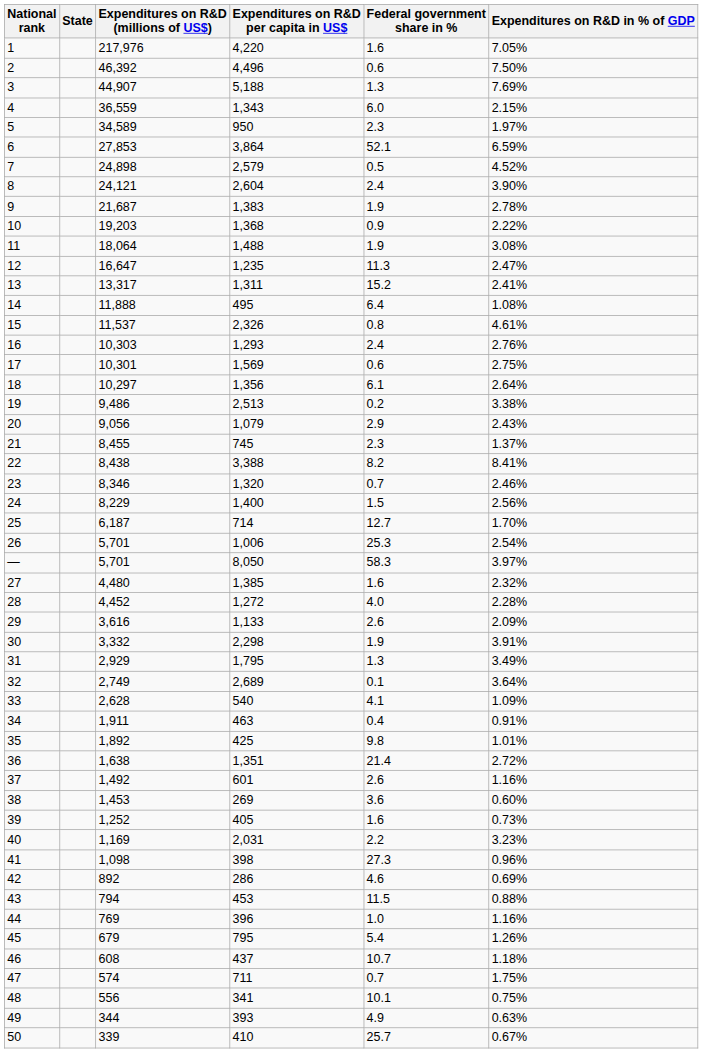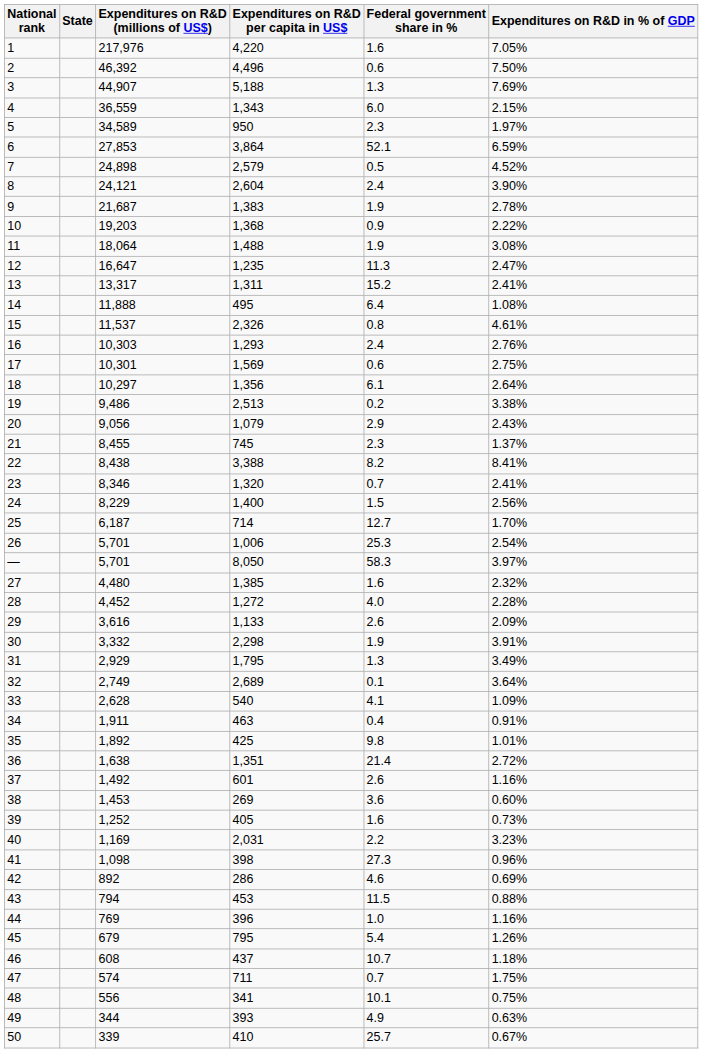 <table class="wikitable sortable" style="text-align: left">
 <tr>
 <th data-sort-type="number">National<br>rank</th>
 <th>State</th>
 <th>Expenditures on R&D <br>(millions of <a href='#'>US$</a>)</th>
 <th>Expenditures on R&D <br>per capita in <a href='#'>US$</a></th>
 <th>Federal government <br>share in %</th>
 <th>Expenditures on R&D in % of <a href='#'>GDP</a></th>
 </tr>
 <tr>
 <td>1</td>
 <td></td>
 <td>217,976</td>
 <td>4,220</td>
 <td>1.6</td>
 <td>7.05%</td>
 </tr>
 <tr>
 <td>2</td>
 <td></td>
 <td>46,392</td>
 <td>4,496</td>
 <td>0.6</td>
 <td>7.50%</td>
 </tr>
 <tr>
 <td>3</td>
 <td></td>
 <td>44,907</td>
 <td>5,188</td>
 <td>1.3</td>
 <td>7.69%</td>
 </tr>
 <tr>
 <td>4</td>
 <td></td>
 <td>36,559</td>
 <td>1,343</td>
 <td>6.0</td>
 <td>2.15%</td>
 </tr>
 <tr>
 <td>5</td>
 <td></td>
 <td>34,589</td>
 <td>950</td>
 <td>2.3</td>
 <td>1.97%</td>
 </tr>
 <tr>
 <td>6</td>
 <td></td>
 <td>27,853</td>
 <td>3,864</td>
 <td>52.1</td>
 <td>6.59%</td>
 </tr>
 <tr>
 <td>7</td>
 <td></td>
 <td>24,898</td>
 <td>2,579</td>
 <td>0.5</td>
 <td>4.52%</td>
 </tr>
 <tr>
 <td>8</td>
 <td></td>
 <td>24,121</td>
 <td>2,604</td>
 <td>2.4</td>
 <td>3.90%</td>
 </tr>
 <tr>
 <td>9</td>
 <td></td>
 <td>21,687</td>
 <td>1,383</td>
 <td>1.9</td>
 <td>2.78%</td>
 </tr>
 <tr>
 <td>10</td>
 <td></td>
 <td>19,203</td>
 <td>1,368</td>
 <td>0.9</td>
 <td>2.22%</td>
 </tr>
 <tr>
 <td>11</td>
 <td></td>
 <td>18,064</td>
 <td>1,488</td>
 <td>1.9</td>
 <td>3.08%</td>
 </tr>
 <tr>
 <td>12</td>
 <td></td>
 <td>16,647</td>
 <td>1,235</td>
 <td>11.3</td>
 <td>2.47%</td>
 </tr>
 <tr>
 <td>13</td>
 <td></td>
 <td>13,317</td>
 <td>1,311</td>
 <td>15.2</td>
 <td>2.41%</td>
 </tr>
 <tr>
 <td>14</td>
 <td></td>
 <td>11,888</td>
 <td>495</td>
 <td>6.4</td>
 <td>1.08%</td>
 </tr>
 <tr>
 <td>15</td>
 <td></td>
 <td>11,537</td>
 <td>2,326</td>
 <td>0.8</td>
 <td>4.61%</td>
 </tr>
 <tr>
 <td>16</td>
 <td></td>
 <td>10,303</td>
 <td>1,293</td>
 <td>2.4</td>
 <td>2.76%</td>
 </tr>
 <tr>
 <td>17</td>
 <td></td>
 <td>10,301</td>
 <td>1,569</td>
 <td>0.6</td>
 <td>2.75%</td>
 </tr>
 <tr>
 <td>18</td>
 <td></td>
 <td>10,297</td>
 <td>1,356</td>
 <td>6.1</td>
 <td>2.64%</td>
 </tr>
 <tr>
 <td>19</td>
 <td></td>
 <td>9,486</td>
 <td>2,513</td>
 <td>0.2</td>
 <td>3.38%</td>
 </tr>
 <tr>
 <td>20</td>
 <td></td>
 <td>9,056</td>
 <td>1,079</td>
 <td>2.9</td>
 <td>2.43%</td>
 </tr>
 <tr>
 <td>21</td>
 <td></td>
 <td>8,455</td>
 <td>745</td>
 <td>2.3</td>
 <td>1.37%</td>
 </tr>
 <tr>
 <td>22</td>
 <td></td>
 <td>8,438</td>
 <td>3,388</td>
 <td>8.2</td>
 <td>8.41%</td>
 </tr>
 <tr>
 <td>23</td>
 <td></td>
 <td>8,346</td>
 <td>1,320</td>
 <td>0.7</td>
-<td>2.46%</td>
+<td>2.41%</td>
 </tr>
 <tr>
 <td>24</td>
 <td></td>
 <td>8,229</td>
 <td>1,400</td>
 <td>1.5</td>
 <td>2.56%</td>
 </tr>
 <tr>
 <td>25</td>
 <td></td>
 <td>6,187</td>
 <td>714</td>
 <td>12.7</td>
 <td>1.70%</td>
 </tr>
 <tr>
 <td>26</td>
 <td></td>
 <td>5,701</td>
 <td>1,006</td>
 <td>25.3</td>
 <td>2.54%</td>
 </tr>
 <tr>
 <td>—</td>
 <td></td>
 <td>5,701</td>
 <td>8,050</td>
 <td>58.3</td>
 <td>3.97%</td>
 </tr>
 <tr>
 <td>27</td>
 <td></td>
 <td>4,480</td>
 <td>1,385</td>
 <td>1.6</td>
 <td>2.32%</td>
 </tr>
 <tr>
 <td>28</td>
 <td></td>
 <td>4,452</td>
 <td>1,272</td>
 <td>4.0</td>
 <td>2.28%</td>
 </tr>
 <tr>
 <td>29</td>
 <td></td>
 <td>3,616</td>
 <td>1,133</td>
 <td>2.6</td>
 <td>2.09%</td>
 </tr>
 <tr>
 <td>30</td>
 <td></td>
 <td>3,332</td>
 <td>2,298</td>
 <td>1.9</td>
 <td>3.91%</td>
 </tr>
 <tr>
 <td>31</td>
 <td></td>
 <td>2,929</td>
 <td>1,795</td>
 <td>1.3</td>
 <td>3.49%</td>
 </tr>
 <tr>
 <td>32</td>
 <td></td>
 <td>2,749</td>
 <td>2,689</td>
 <td>0.1</td>
 <td>3.64%</td>
 </tr>
 <tr>
 <td>33</td>
 <td></td>
 <td>2,628</td>
 <td>540</td>
 <td>4.1</td>
 <td>1.09%</td>
 </tr>
 <tr>
 <td>34</td>
 <td></td>
 <td>1,911</td>
 <td>463</td>
 <td>0.4</td>
 <td>0.91%</td>
 </tr>
 <tr>
 <td>35</td>
 <td></td>
 <td>1,892</td>
 <td>425</td>
 <td>9.8</td>
 <td>1.01%</td>
 </tr>
 <tr>
 <td>36</td>
 <td></td>
 <td>1,638</td>
 <td>1,351</td>
 <td>21.4</td>
 <td>2.72%</td>
 </tr>
 <tr>
 <td>37</td>
 <td></td>
 <td>1,492</td>
 <td>601</td>
 <td>2.6</td>
 <td>1.16%</td>
 </tr>
 <tr>
 <td>38</td>
 <td></td>
 <td>1,453</td>
 <td>269</td>
 <td>3.6</td>
 <td>0.60%</td>
 </tr>
 <tr>
 <td>39</td>
 <td></td>
 <td>1,252</td>
 <td>405</td>
 <td>1.6</td>
 <td>0.73%</td>
 </tr>
 <tr>
 <td>40</td>
 <td></td>
 <td>1,169</td>
 <td>2,031</td>
 <td>2.2</td>
 <td>3.23%</td>
 </tr>
 <tr>
 <td>41</td>
 <td align="left"></td>
 <td>1,098</td>
 <td>398</td>
 <td>27.3</td>
 <td>0.96%</td>
 </tr>
 <tr>
 <td>42</td>
 <td></td>
 <td>892</td>
 <td>286</td>
 <td>4.6</td>
 <td>0.69%</td>
 </tr>
 <tr>
 <td>43</td>
 <td></td>
 <td>794</td>
 <td>453</td>
 <td>11.5</td>
 <td>0.88%</td>
 </tr>
 <tr>
 <td>44</td>
 <td></td>
 <td>769</td>
 <td>396</td>
 <td>1.0</td>
 <td>1.16%</td>
 </tr>
 <tr>
 <td>45</td>
 <td></td>
 <td>679</td>
 <td>795</td>
 <td>5.4</td>
 <td>1.26%</td>
 </tr>
 <tr>
 <td>46</td>
 <td></td>
 <td>608</td>
 <td>437</td>
 <td>10.7</td>
 <td>1.18%</td>
 </tr>
 <tr>
 <td>47</td>
 <td></td>
 <td>574</td>
 <td>711</td>
 <td>0.7</td>
 <td>1.75%</td>
 </tr>
 <tr>
 <td>48</td>
 <td></td>
 <td>556</td>
 <td>341</td>
 <td>10.1</td>
 <td>0.75%</td>
 </tr>
 <tr>
 <td>49</td>
 <td></td>
 <td>344</td>
 <td>393</td>
 <td>4.9</td>
 <td>0.63%</td>
 </tr>
 <tr>
 <td>50</td>
 <td></td>
 <td>339</td>
 <td>410</td>
 <td>25.7</td>
 <td>0.67%</td>
 </tr>
 </table>
